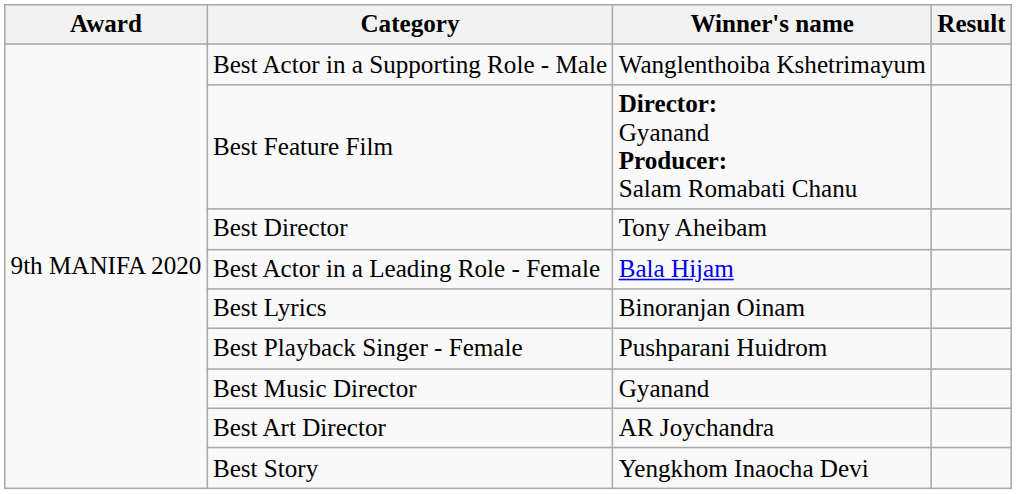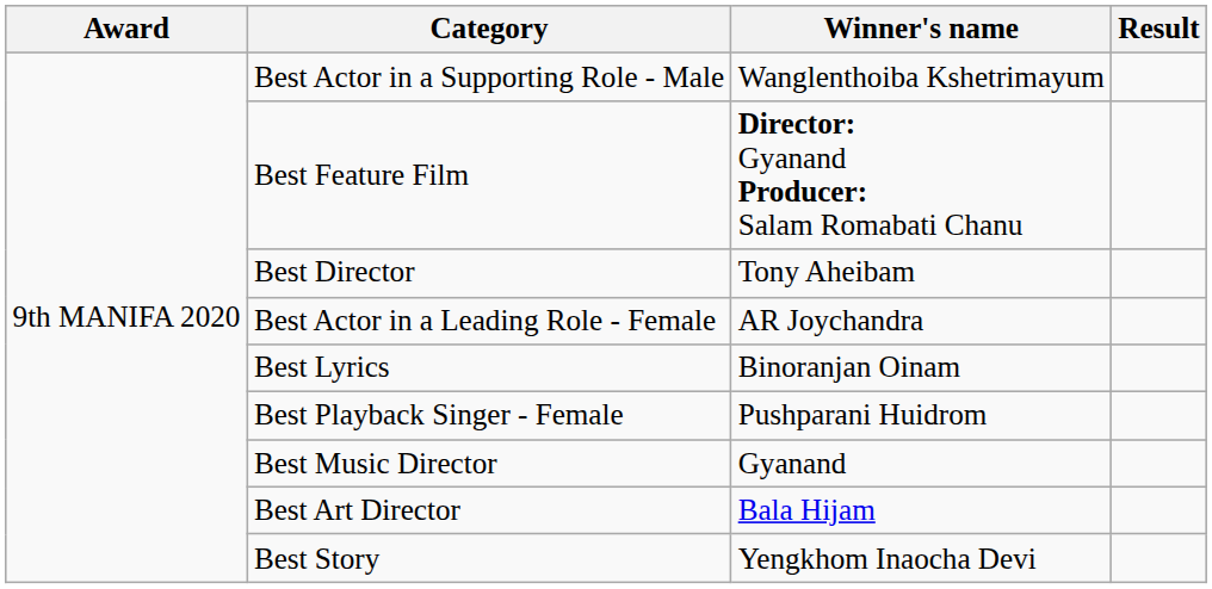 <table class="wikitable sortable">
 <tr>
 <th>Award</th>
 <th>Category</th>
 <th>Winner's name</th>
 <th>Result</th>
 </tr>
 <tr>
 <td rowspan="9">9th MANIFA 2020</td>
 <td>Best Actor in a Supporting Role - Male</td>
 <td>Wanglenthoiba Kshetrimayum</td>
 <td></td>
 </tr>
 <tr>
 <td>Best Feature Film</td>
 <td><strong>Director:</strong><br>Gyanand<br><strong>Producer:</strong><br>Salam Romabati Chanu</td>
 <td></td>
 </tr>
 <tr>
 <td>Best Director</td>
 <td>Tony Aheibam</td>
 <td></td>
 </tr>
 <tr>
 <td>Best Actor in a Leading Role - Female</td>
-<td><a href='#'>Bala Hijam</a></td>
+<td>AR Joychandra</td>
 <td></td>
 </tr>
 <tr>
 <td>Best Lyrics</td>
 <td>Binoranjan Oinam</td>
 <td></td>
 </tr>
 <tr>
 <td>Best Playback Singer - Female</td>
 <td>Pushparani Huidrom</td>
 <td></td>
 </tr>
 <tr>
 <td>Best Music Director</td>
 <td>Gyanand</td>
 <td></td>
 </tr>
 <tr>
 <td>Best Art Director</td>
-<td>AR Joychandra</td>
+<td><a href='#'>Bala Hijam</a></td>
 <td></td>
 </tr>
 <tr>
 <td>Best Story</td>
 <td>Yengkhom Inaocha Devi</td>
 <td></td>
 </tr>
 </table>
